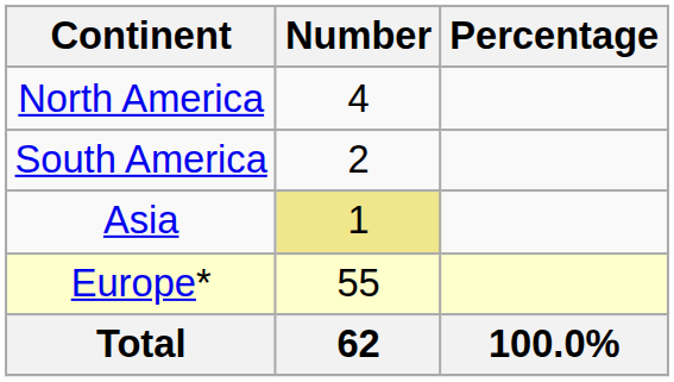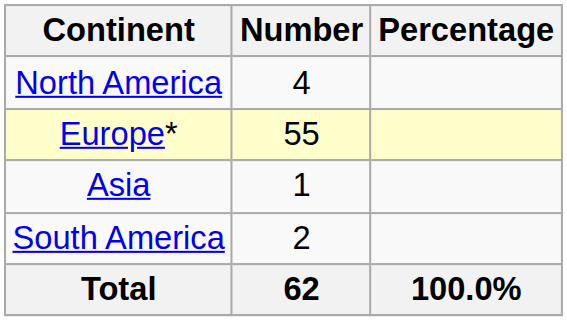 <table class="wikitable sortable" style="text-align:center">
 <tr>
 </tr>
 <tr>
 <th scope="col">Continent</th>
 <th scope="col">Number</th>
 <th scope="col">Percentage</th>
 </tr>
 <tr>
 <td scope="row" data-sort-value="America, North"><a href='#'>North America</a></td>
 <td>4</td>
 <td></td>
 </tr>
-<tr>
-<td scope="row" data-sort-value="America, South"><a href='#'>South America</a></td>
-<td>2</td>
+<tr style="background:#ffc">
+<td scope="row"><a href='#'>Europe</a>*</td>
+<td>55</td>
 <td></td>
 </tr>
 <tr>
 <td scope="row"><a href='#'>Asia</a></td>
-<td style="background: khaki;">1</td>
+<td>1</td>
 <td></td>
 </tr>
-<tr style="background:#ffc">
-<td scope="row"><a href='#'>Europe</a>*</td>
-<td>55</td>
+<tr>
+<td scope="row" data-sort-value="America, South"><a href='#'>South America</a></td>
+<td>2</td>
 <td></td>
 </tr>
 <tr>
 <th scope="row">Total</th>
 <th>62</th>
 <th>100.0%</th>
 </tr>
 <tr>
 </tr>
 </table>
